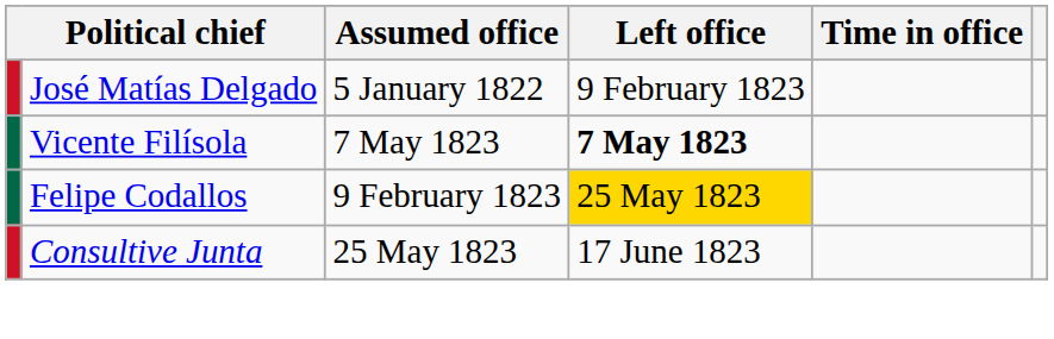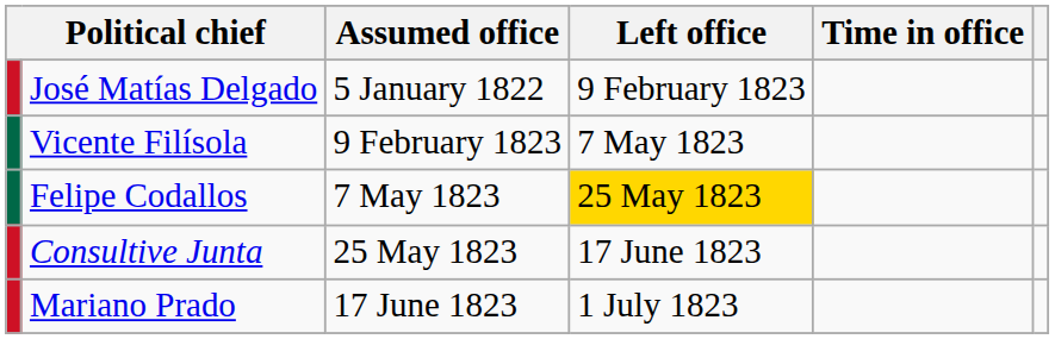 <table class="wikitable">
 <tr>
 <th colspan="2">Political chief</th>
 <th>Assumed office</th>
 <th>Left office</th>
 <th>Time in office</th>
 <th></th>
 </tr>
 <tr>
 <td style="background-color:#CE1125; text-align:center"></td>
 <td><a href='#'>José Matías Delgado</a></td>
 <td>5 January 1822</td>
 <td>9 February 1823</td>
 <td></td>
 <td style="text-align:center"></td>
 </tr>
 <tr>
 <td style="background-color:#006847; text-align:center"></td>
 <td><a href='#'>Vicente Filísola</a></td>
+<td>9 February 1823</td>
 <td>7 May 1823</td>
-<td><strong>7 May 1823</strong></td>
 <td></td>
 <td style="text-align:center"></td>
 </tr>
 <tr>
 <td style="background-color:#006847; text-align:center"></td>
 <td><a href='#'>Felipe Codallos</a></td>
-<td>9 February 1823</td>
+<td>7 May 1823</td>
 <td style="background: gold;">25 May 1823</td>
 <td></td>
 <td style="text-align:center"></td>
 </tr>
 <tr>
 <td style="background-color:#CE1125; text-align:center"></td>
 <td><em><a href='#'>Consultive Junta</a></em></td>
 <td>25 May 1823</td>
 <td>17 June 1823</td>
 <td></td>
 <td style="text-align:center"></td>
 </tr>
+<tr>
+<td style="background-color:#CE1125; text-align:center"></td>
+<td><a href='#'>Mariano Prado</a></td>
+<td>17 June 1823</td>
+<td>1 July 1823</td>
+<td></td>
+<td style="text-align:center"></td>
+</tr>
 </table>
